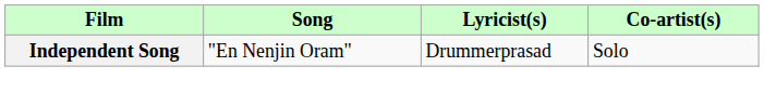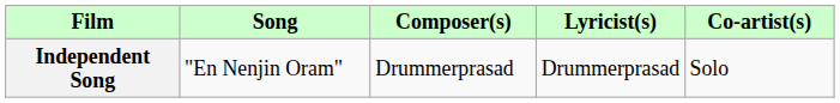 <table class="wikitable plainrowheaders" width="100%" textcolor:#000;">
 <tr style="background:#cfc; text-align:center;">
 <td scope="col" width="21%"><strong>Film</strong></td>
 <td scope="col" width="23%"><strong>Song</strong></td>
+<td scope="col" width="20%"><strong>Composer(s)</strong></td>
 <td scope="col" width="17%"><strong>Lyricist(s)</strong></td>
 <td scope="col" width="18%"><strong>Co-artist(s)</strong></td>
 </tr>
 <tr>
 <th scope="row">Independent Song</th>
 <td>"En Nenjin Oram"</td>
 <td>Drummerprasad</td>
+<td>Drummerprasad</td>
 <td>Solo</td>
 </tr>
 </table>
